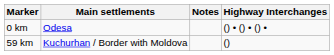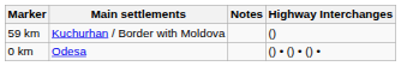 <table class="wikitable">
 <tr>
 <th>Marker</th>
 <th>Main settlements</th>
 <th>Notes</th>
 <th>Highway Interchanges</th>
 </tr>
 <tr>
+<td>59 km</td>
+<td><a href='#'>Kuchurhan</a> / Border with Moldova</td>
+<td></td>
+<td> ()</td>
+</tr>
+<tr>
 <td>0 km</td>
 <td><a href='#'>Odesa</a></td>
 <td></td>
 <td> () •  () •  () • </td>
 </tr>
-<tr>
-<td>59 km</td>
-<td><a href='#'>Kuchurhan</a> / Border with Moldova</td>
-<td></td>
-<td> ()</td>
-</tr>
 </table>
